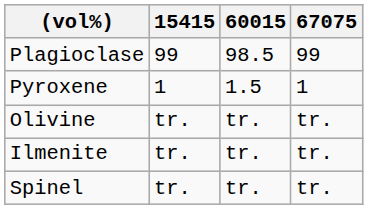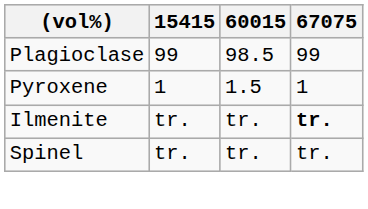 <table class="wikitable">
 <tr>
 <th>(vol%)</th>
 <th>15415</th>
 <th>60015</th>
 <th>67075</th>
 </tr>
 <tr>
 <td>Plagioclase</td>
 <td>99</td>
 <td>98.5</td>
 <td>99</td>
 </tr>
 <tr>
 <td>Pyroxene</td>
 <td>1</td>
 <td>1.5</td>
 <td>1</td>
 </tr>
 <tr>
-<td>Olivine</td>
-<td>tr.</td>
-<td>tr.</td>
-<td>tr.</td>
-</tr>
-<tr>
 <td>Ilmenite</td>
 <td>tr.</td>
 <td>tr.</td>
-<td>tr.</td>
+<td><strong>tr.</strong></td>
 </tr>
 <tr>
 <td>Spinel</td>
 <td>tr.</td>
 <td>tr.</td>
 <td>tr.</td>
 </tr>
 </table>
